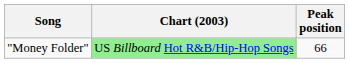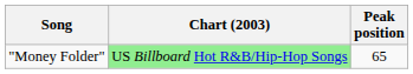 <table class="wikitable">
 <tr>
 <th align="left">Song</th>
 <th align="left">Chart (2003)</th>
 <th>Peak<br>position</th>
 </tr>
 <tr>
 <td>"Money Folder"</td>
 <td style="background: lightgreen;">US <em>Billboard</em> <a href='#'>Hot R&B/Hip-Hop Songs</a></td>
-<td style="text-align:center;">66</td>
+<td style="text-align:center;">65</td>
 </tr>
 </table>
